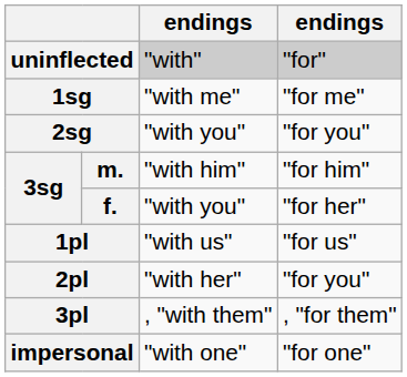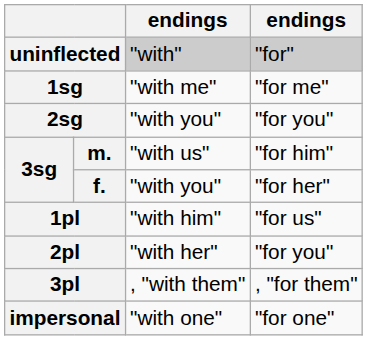 <table class="wikitable">
 <tr>
 <th colspan=2></th>
 <th> endings</th>
 <th> endings</th>
 </tr>
 <tr>
 <th colspan=2>uninflected</th>
 <td style="background-color: #ccc"> "with"</td>
 <td style="background-color: #ccc"> "for"</td>
 </tr>
 <tr>
 <th colspan=2>1sg</th>
 <td> "with me"</td>
 <td> "for me"</td>
 </tr>
 <tr>
 <th colspan=2>2sg</th>
 <td> "with you"</td>
 <td> "for you"</td>
 </tr>
 <tr>
 <th rowspan=2>3sg</th>
 <th>m.</th>
-<td> "with him"</td>
+<td> "with us"</td>
 <td> "for him"</td>
 </tr>
 <tr>
 <th>f.</th>
 <td> "with you"</td>
 <td> "for her"</td>
 </tr>
 <tr>
 <th colspan=2>1pl</th>
-<td> "with us"</td>
+<td> "with him"</td>
 <td> "for us"</td>
 </tr>
 <tr>
 <th colspan=2>2pl</th>
 <td> "with her"</td>
 <td> "for you"</td>
 </tr>
 <tr>
 <th colspan=2>3pl</th>
 <td>,  "with them"</td>
 <td>,  "for them"</td>
 </tr>
 <tr>
 <th colspan=2>impersonal</th>
 <td> "with one"</td>
 <td> "for one"</td>
 </tr>
 </table>
